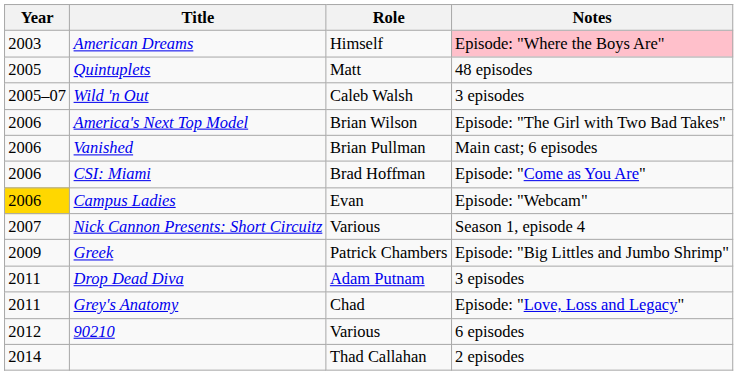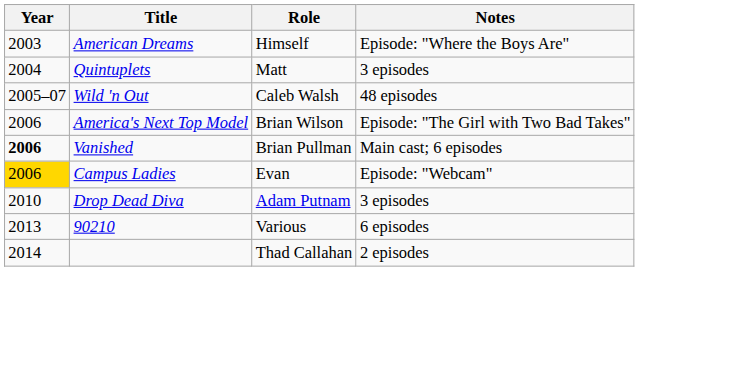 <table class="wikitable sortable">
 <tr>
 <th>Year</th>
 <th>Title</th>
 <th>Role</th>
 <th class="unsortable">Notes</th>
 </tr>
 <tr>
 <td>2003</td>
 <td><em><a href='#'>American Dreams</a></em></td>
 <td>Himself</td>
-<td style="background: pink;">Episode: "Where the Boys Are"</td>
+<td>Episode: "Where the Boys Are"</td>
 </tr>
 <tr>
-<td>2005</td>
+<td>2004</td>
 <td><em><a href='#'>Quintuplets</a></em></td>
 <td>Matt</td>
-<td>48 episodes</td>
+<td>3 episodes</td>
 </tr>
 <tr>
 <td>2005–07</td>
 <td><em><a href='#'>Wild 'n Out</a></em></td>
 <td>Caleb Walsh</td>
-<td>3 episodes</td>
+<td>48 episodes</td>
 </tr>
 <tr>
 <td>2006</td>
 <td><em><a href='#'>America's Next Top Model</a></em></td>
 <td>Brian Wilson</td>
 <td>Episode: "The Girl with Two Bad Takes"</td>
 </tr>
 <tr>
-<td>2006</td>
+<td><strong>2006</strong></td>
 <td><em><a href='#'>Vanished</a></em></td>
 <td>Brian Pullman</td>
 <td>Main cast; 6 episodes</td>
-</tr>
-<tr>
-<td>2006</td>
-<td><em><a href='#'>CSI: Miami</a></em></td>
-<td>Brad Hoffman</td>
-<td>Episode: "<a href='#'>Come as You Are</a>"</td>
 </tr>
 <tr>
 <td style="background: gold;">2006</td>
 <td><em><a href='#'>Campus Ladies</a></em></td>
 <td>Evan</td>
 <td>Episode: "Webcam"</td>
 </tr>
 <tr>
-<td>2007</td>
-<td><em><a href='#'>Nick Cannon Presents: Short Circuitz</a></em></td>
-<td>Various</td>
-<td>Season 1, episode 4</td>
-</tr>
-<tr>
-<td>2009</td>
-<td><em><a href='#'>Greek</a></em></td>
-<td>Patrick Chambers</td>
-<td>Episode: "Big Littles and Jumbo Shrimp"</td>
-</tr>
-<tr>
-<td>2011</td>
+<td>2010</td>
 <td><em><a href='#'>Drop Dead Diva</a></em></td>
 <td><a href='#'>Adam Putnam</a></td>
 <td>3 episodes</td>
 </tr>
 <tr>
-<td>2011</td>
-<td><em><a href='#'>Grey's Anatomy</a></em></td>
-<td>Chad</td>
-<td>Episode: "<a href='#'>Love, Loss and Legacy</a>"</td>
-</tr>
-<tr>
-<td>2012</td>
+<td>2013</td>
 <td><em><a href='#'>90210</a></em></td>
 <td>Various</td>
 <td>6 episodes</td>
 </tr>
 <tr>
 <td>2014</td>
 <td><em></em></td>
 <td>Thad Callahan</td>
 <td>2 episodes</td>
 </tr>
 </table>
